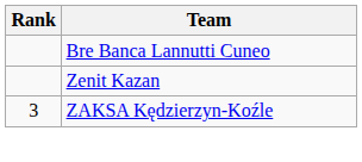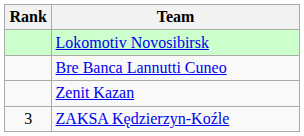 <table class="wikitable" style="text-align: center;">
 <tr>
 <th width=40>Rank</th>
 <th width=240>Team</th>
+</tr>
+<tr bgcolor=#CCFFCC>
+<td></td>
+<td align=left> <a href='#'>Lokomotiv Novosibirsk</a></td>
 </tr>
 <tr>
 <td></td>
 <td align=left> <a href='#'>Bre Banca Lannutti Cuneo</a></td>
 </tr>
 <tr>
 <td></td>
 <td align=left> <a href='#'>Zenit Kazan</a></td>
 </tr>
 <tr>
 <td>3</td>
 <td align=left> <a href='#'>ZAKSA Kędzierzyn-Koźle</a></td>
 </tr>
 </table>
